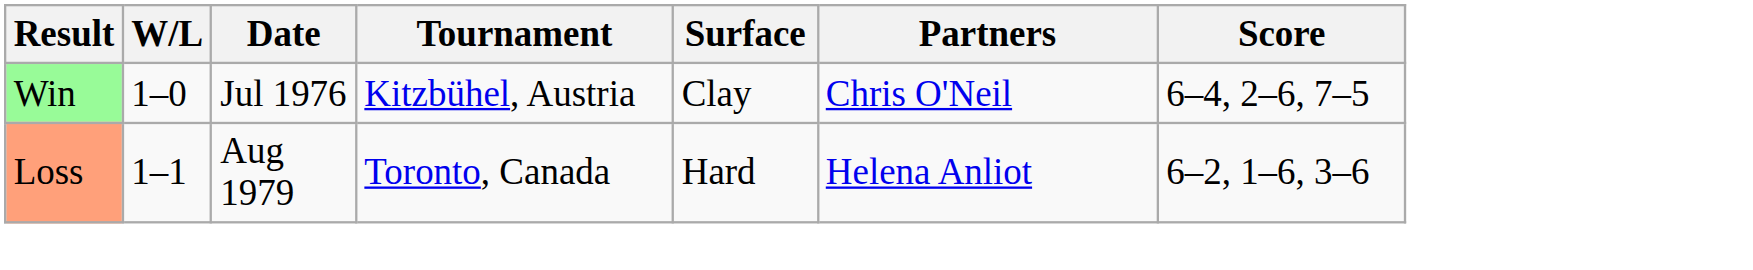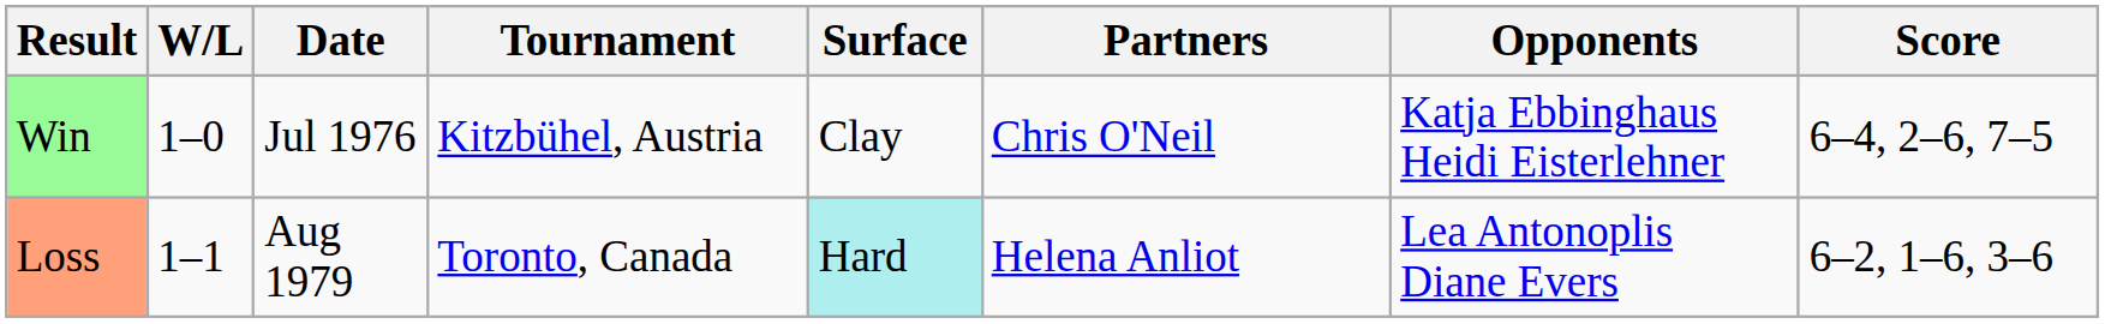 <table class="sortable wikitable">
 <tr>
 <th style="width:40px">Result</th>
 <th style="width:30px" class="unsortable">W/L</th>
 <th style="width:55px">Date</th>
 <th style="width:130px">Tournament</th>
 <th style="width:55px">Surface</th>
 <th style="width:140px">Partners</th>
+<th style="width:140px">Opponents</th>
 <th style="width:100px" class="unsortable">Score</th>
 </tr>
 <tr>
 <td style="background:#98fb98;">Win</td>
 <td>1–0</td>
 <td>Jul 1976</td>
 <td><a href='#'>Kitzbühel</a>, Austria</td>
 <td>Clay</td>
 <td> <a href='#'>Chris O'Neil</a></td>
+<td> <a href='#'>Katja Ebbinghaus</a> <br>  <a href='#'>Heidi Eisterlehner</a></td>
 <td>6–4, 2–6, 7–5</td>
 </tr>
 <tr>
 <td style="background:#ffa07a;">Loss</td>
 <td>1–1</td>
 <td>Aug 1979</td>
 <td><a href='#'>Toronto</a>, Canada</td>
-<td>Hard</td>
+<td style="background: paleturquoise;">Hard</td>
 <td> <a href='#'>Helena Anliot</a></td>
+<td> <a href='#'>Lea Antonoplis</a> <br>  <a href='#'>Diane Evers</a></td>
 <td>6–2, 1–6, 3–6</td>
 </tr>
 </table>
